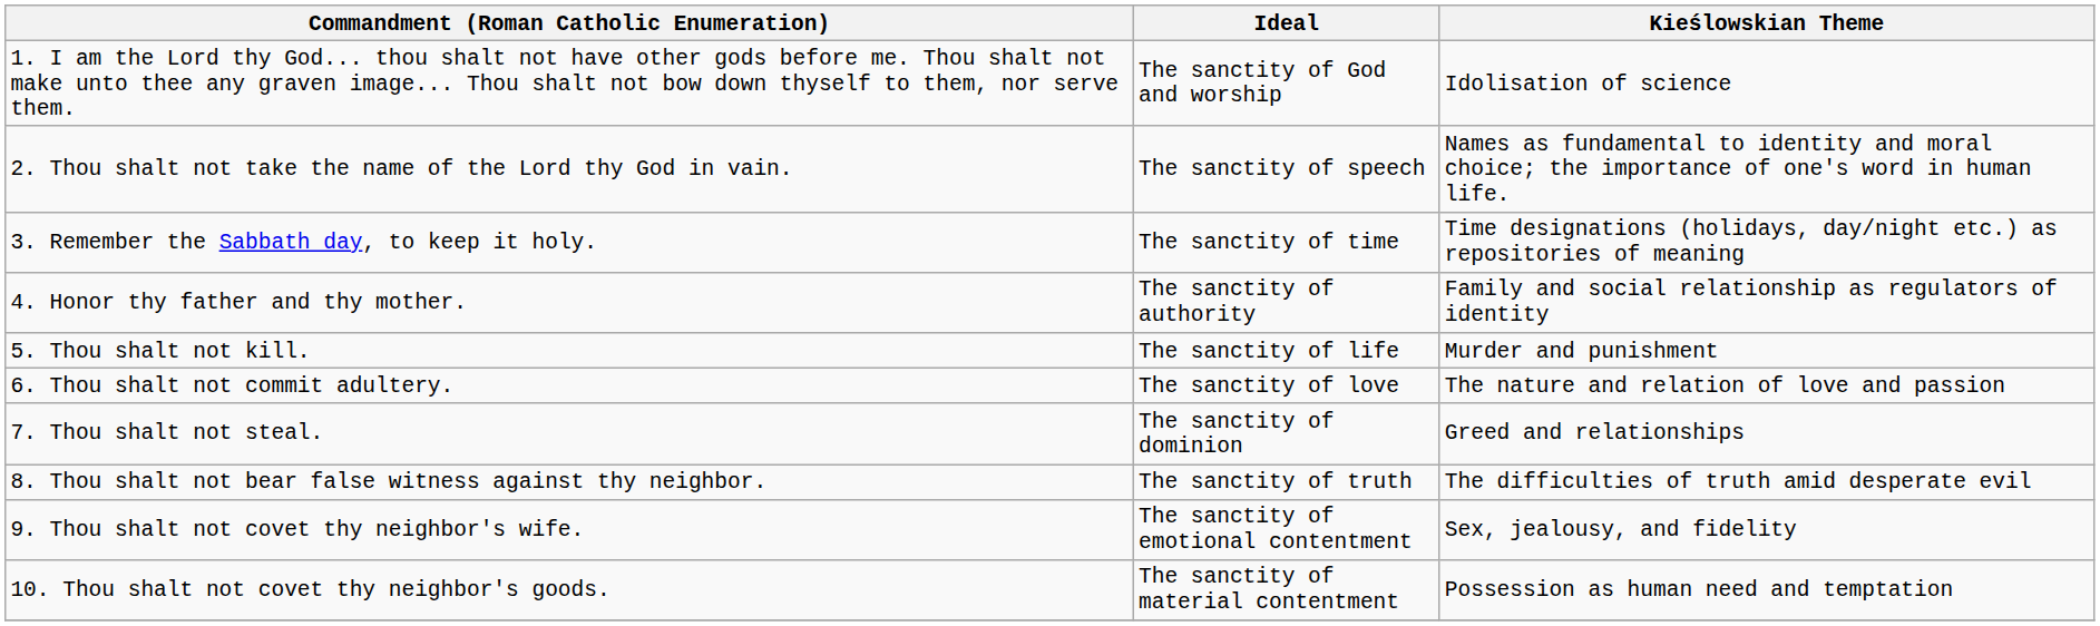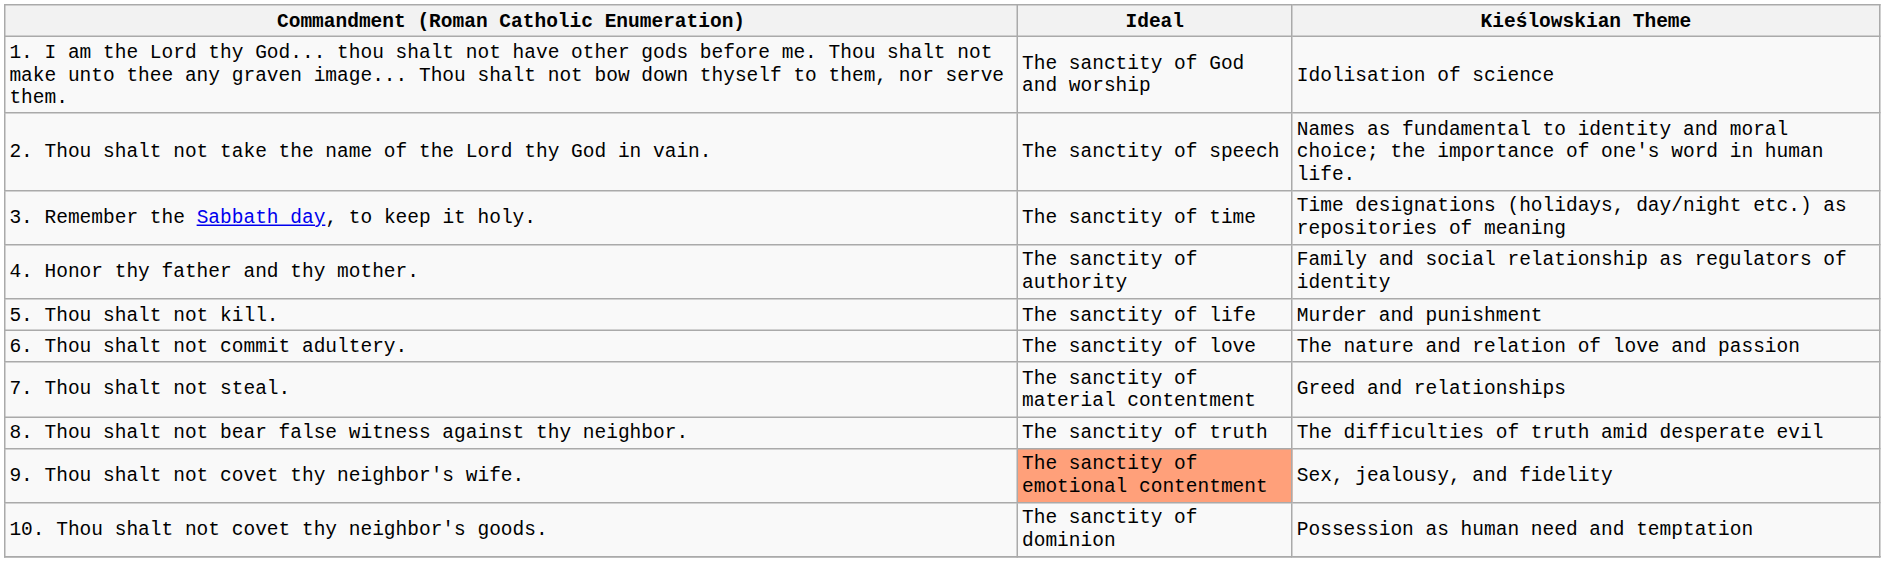 <table class="wikitable" style"font-size:85%">
 <tr>
 <th>Commandment (Roman Catholic Enumeration)</th>
 <th>Ideal</th>
 <th>Kieślowskian Theme</th>
 </tr>
 <tr>
 <td>1. I am the Lord thy God... thou shalt not have other gods before me. Thou shalt not make unto thee any graven image... Thou shalt not bow down thyself to them, nor serve them.</td>
 <td>The sanctity of God and worship</td>
 <td>Idolisation of science</td>
 </tr>
 <tr>
 <td>2. Thou shalt not take the name of the Lord thy God in vain.</td>
 <td>The sanctity of speech</td>
 <td>Names as fundamental to identity and moral choice; the importance of one's word in human life.</td>
 </tr>
 <tr>
 <td>3. Remember the <a href='#'>Sabbath day</a>, to keep it holy.</td>
 <td>The sanctity of time</td>
 <td>Time designations (holidays, day/night etc.) as repositories of meaning</td>
 </tr>
 <tr>
 <td>4. Honor thy father and thy mother.</td>
 <td>The sanctity of authority</td>
 <td>Family and social relationship as regulators of identity</td>
 </tr>
 <tr>
 <td>5. Thou shalt not kill.</td>
 <td>The sanctity of life</td>
 <td>Murder and punishment</td>
 </tr>
 <tr>
 <td>6. Thou shalt not commit adultery.</td>
 <td>The sanctity of love</td>
 <td>The nature and relation of love and passion</td>
 </tr>
 <tr>
 <td>7. Thou shalt not steal.</td>
-<td>The sanctity of dominion</td>
+<td>The sanctity of material contentment</td>
 <td>Greed and relationships</td>
 </tr>
 <tr>
 <td>8. Thou shalt not bear false witness against thy neighbor.</td>
 <td>The sanctity of truth</td>
 <td>The difficulties of truth amid desperate evil</td>
 </tr>
 <tr>
 <td>9. Thou shalt not covet thy neighbor's wife.</td>
-<td>The sanctity of emotional contentment</td>
+<td style="background: lightsalmon;">The sanctity of emotional contentment</td>
 <td>Sex, jealousy, and fidelity</td>
 </tr>
 <tr>
 <td>10. Thou shalt not covet thy neighbor's goods.</td>
-<td>The sanctity of material contentment</td>
+<td>The sanctity of dominion</td>
 <td>Possession as human need and temptation</td>
 </tr>
 <tr>
 </tr>
 </table>
